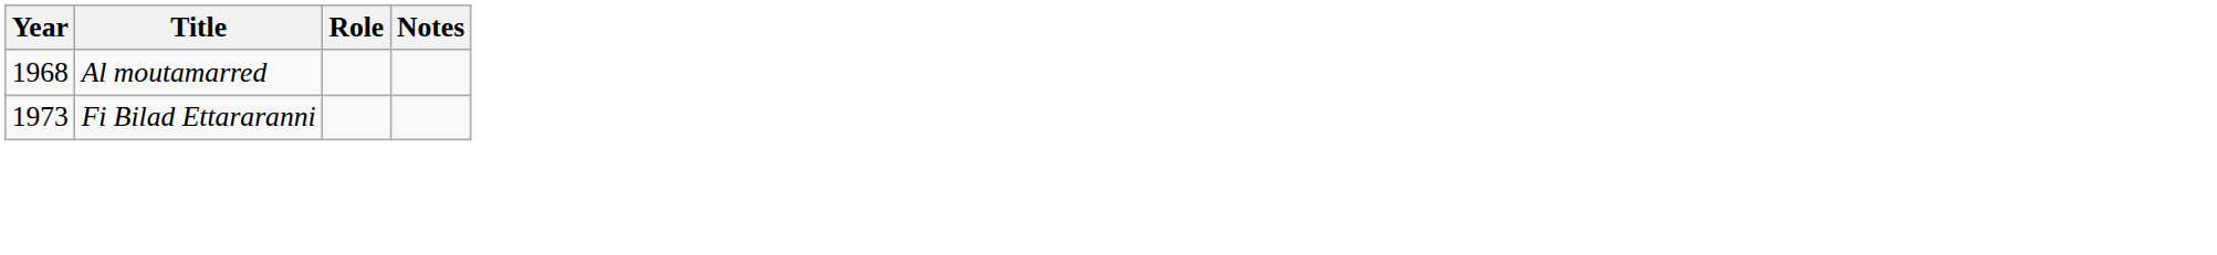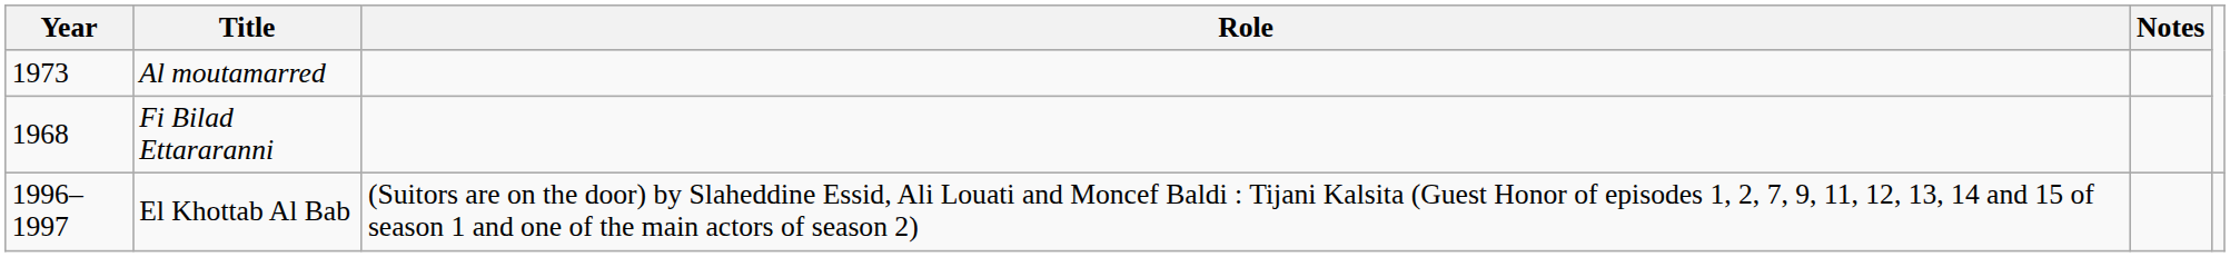 <table class="wikitable">
 <tr>
 <th>Year</th>
 <th>Title</th>
 <th>Role</th>
 <th>Notes</th>
 </tr>
 <tr>
-<td>1968</td>
+<td>1973</td>
 <td><em>Al moutamarred</em></td>
 <td></td>
 <td></td>
 </tr>
 <tr>
-<td>1973</td>
+<td>1968</td>
 <td><em>Fi Bilad Ettararanni</em></td>
 <td></td>
 <td></td>
 </tr>
+<tr>
+<td>1996–1997</td>
+<td ->El Khottab Al Bab</td>
+<td>(Suitors are on the door) by Slaheddine Essid, Ali Louati and Moncef Baldi : Tijani Kalsita (Guest Honor of episodes 1, 2, 7, 9, 11, 12, 13, 14 and 15 of season 1 and one of the main actors of season 2)</td>
+<td></td>
+<td></td>
+</tr>
 </table>
